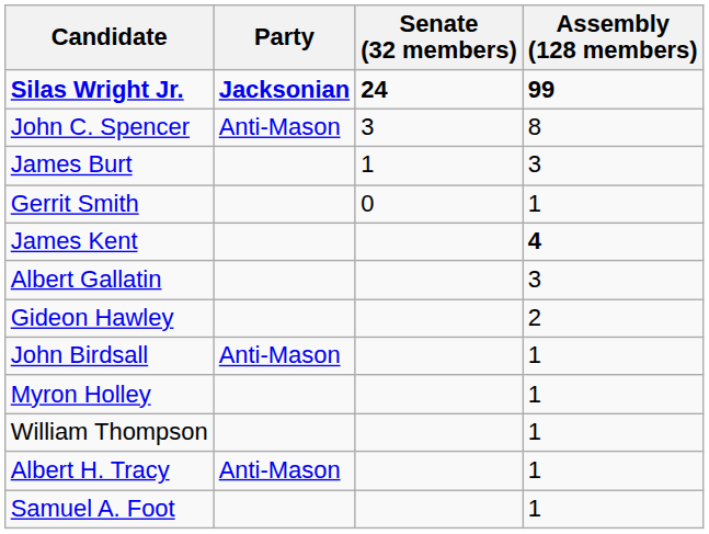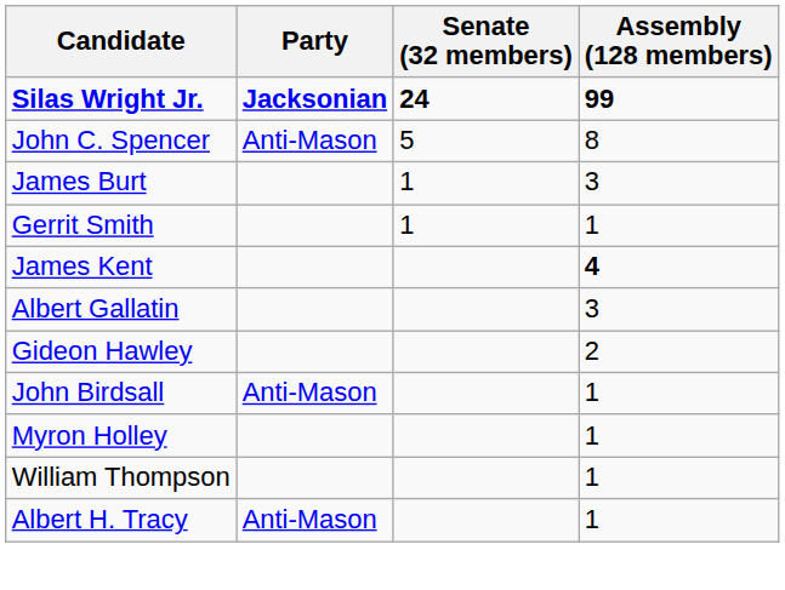 <table class=wikitable>
 <tr>
 <th>Candidate</th>
 <th>Party</th>
 <th>Senate<br>(32 members)</th>
 <th>Assembly<br>(128 members)</th>
 </tr>
 <tr>
 <td><strong><a href='#'>Silas Wright Jr.</a></strong></td>
 <td><strong><a href='#'>Jacksonian</a></strong></td>
 <td><strong>24</strong></td>
 <td><strong>99</strong></td>
 </tr>
 <tr>
 <td><a href='#'>John C. Spencer</a></td>
 <td><a href='#'>Anti-Mason</a></td>
-<td>3</td>
+<td>5</td>
 <td>8</td>
 </tr>
 <tr>
 <td><a href='#'>James Burt</a></td>
 <td></td>
 <td>1</td>
 <td>3</td>
 </tr>
 <tr>
 <td><a href='#'>Gerrit Smith</a></td>
 <td></td>
-<td>0</td>
+<td>1</td>
 <td>1</td>
 </tr>
 <tr>
 <td><a href='#'>James Kent</a></td>
 <td></td>
 <td></td>
 <td><strong>4</strong></td>
 </tr>
 <tr>
 <td><a href='#'>Albert Gallatin</a></td>
 <td></td>
 <td></td>
 <td>3</td>
 </tr>
 <tr>
 <td><a href='#'>Gideon Hawley</a></td>
 <td></td>
 <td></td>
 <td>2</td>
 </tr>
 <tr>
 <td><a href='#'>John Birdsall</a></td>
 <td><a href='#'>Anti-Mason</a></td>
 <td></td>
 <td>1</td>
 </tr>
 <tr>
 <td><a href='#'>Myron Holley</a></td>
 <td></td>
 <td></td>
 <td>1</td>
 </tr>
 <tr>
 <td>William Thompson</td>
 <td></td>
 <td></td>
 <td>1</td>
 </tr>
 <tr>
 <td><a href='#'>Albert H. Tracy</a></td>
 <td><a href='#'>Anti-Mason</a></td>
 <td></td>
 <td>1</td>
 </tr>
-<tr>
-<td><a href='#'>Samuel A. Foot</a></td>
-<td></td>
-<td></td>
-<td>1</td>
-</tr>
 </table>
